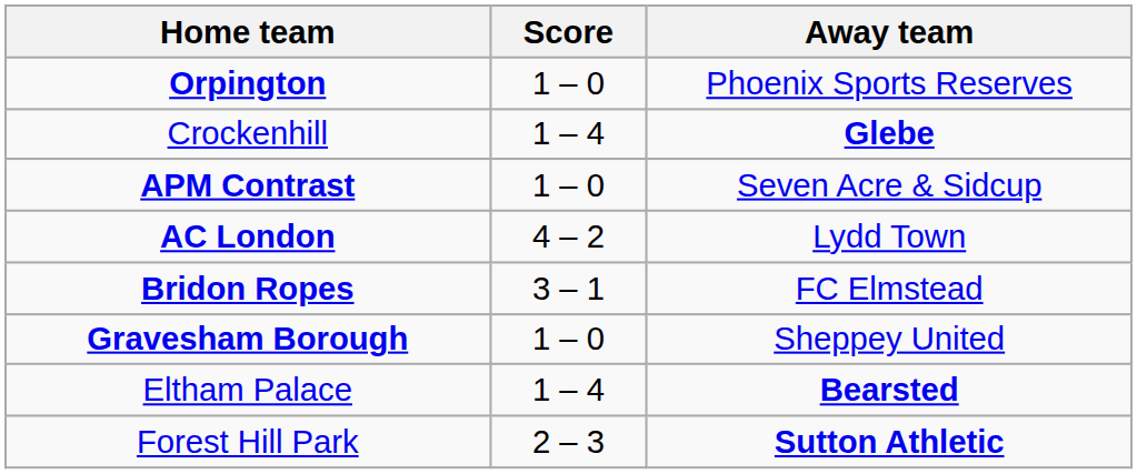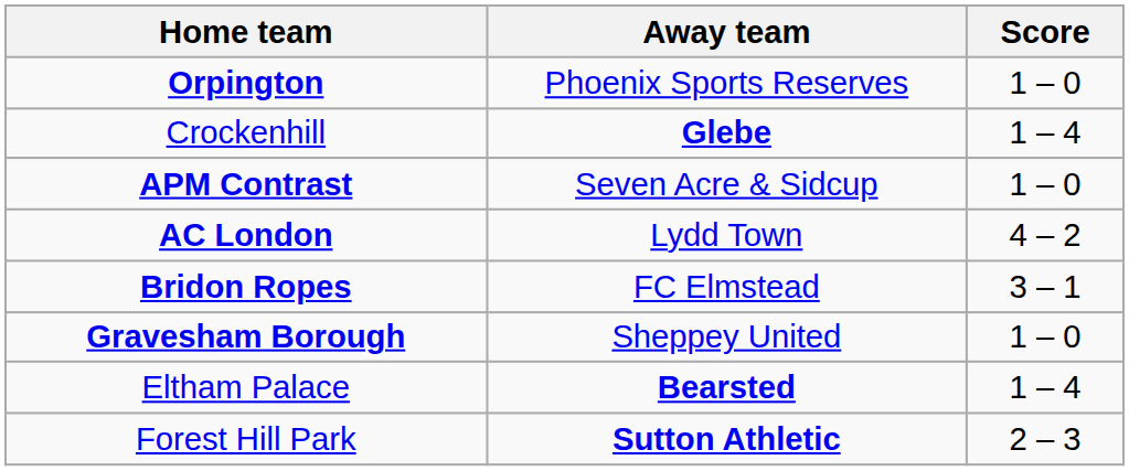 <table class="wikitable" style="width: 500px; text-align:center; font-size:90%">
 <tr>
 <th scope="col" style="width: 43.00%; "><strong>Home team</strong></th>
+<th scope="col" style="width: 43.00%;"><strong>Away team</strong></th>
 <th scope="col" style="width: 14.00%;"><strong>Score</strong></th>
-<th scope="col" style="width: 43.00%;"><strong>Away team</strong></th>
 </tr>
 <tr>
 <td><a href='#'><strong>Orpington</strong></a></td>
+<td><a href='#'>Phoenix Sports Reserves</a></td>
 <td>1 – 0</td>
-<td><a href='#'>Phoenix Sports Reserves</a></td>
 </tr>
 <tr>
 <td><a href='#'>Crockenhill</a></td>
+<td><a href='#'><strong>Glebe</strong></a></td>
 <td>1 – 4</td>
-<td><a href='#'><strong>Glebe</strong></a></td>
 </tr>
 <tr>
 <td><a href='#'><strong>APM Contrast</strong></a></td>
+<td><a href='#'>Seven Acre & Sidcup</a></td>
 <td>1 – 0</td>
-<td><a href='#'>Seven Acre & Sidcup</a></td>
 </tr>
 <tr>
 <td><a href='#'><strong>AC London</strong></a></td>
+<td><a href='#'>Lydd Town</a></td>
 <td>4 – 2</td>
-<td><a href='#'>Lydd Town</a></td>
 </tr>
 <tr>
 <td><a href='#'><strong>Bridon Ropes</strong></a></td>
+<td><a href='#'>FC Elmstead</a></td>
 <td>3 – 1</td>
-<td><a href='#'>FC Elmstead</a></td>
 </tr>
 <tr>
 <td><a href='#'><strong>Gravesham Borough</strong></a></td>
+<td><a href='#'>Sheppey United</a></td>
 <td>1 – 0</td>
-<td><a href='#'>Sheppey United</a></td>
 </tr>
 <tr>
 <td><a href='#'>Eltham Palace</a></td>
+<td><a href='#'><strong>Bearsted</strong></a></td>
 <td>1 – 4</td>
-<td><a href='#'><strong>Bearsted</strong></a></td>
 </tr>
 <tr>
 <td><a href='#'>Forest Hill Park</a></td>
+<td><a href='#'><strong>Sutton Athletic</strong></a></td>
 <td>2 – 3</td>
-<td><a href='#'><strong>Sutton Athletic</strong></a></td>
 </tr>
 </table>
